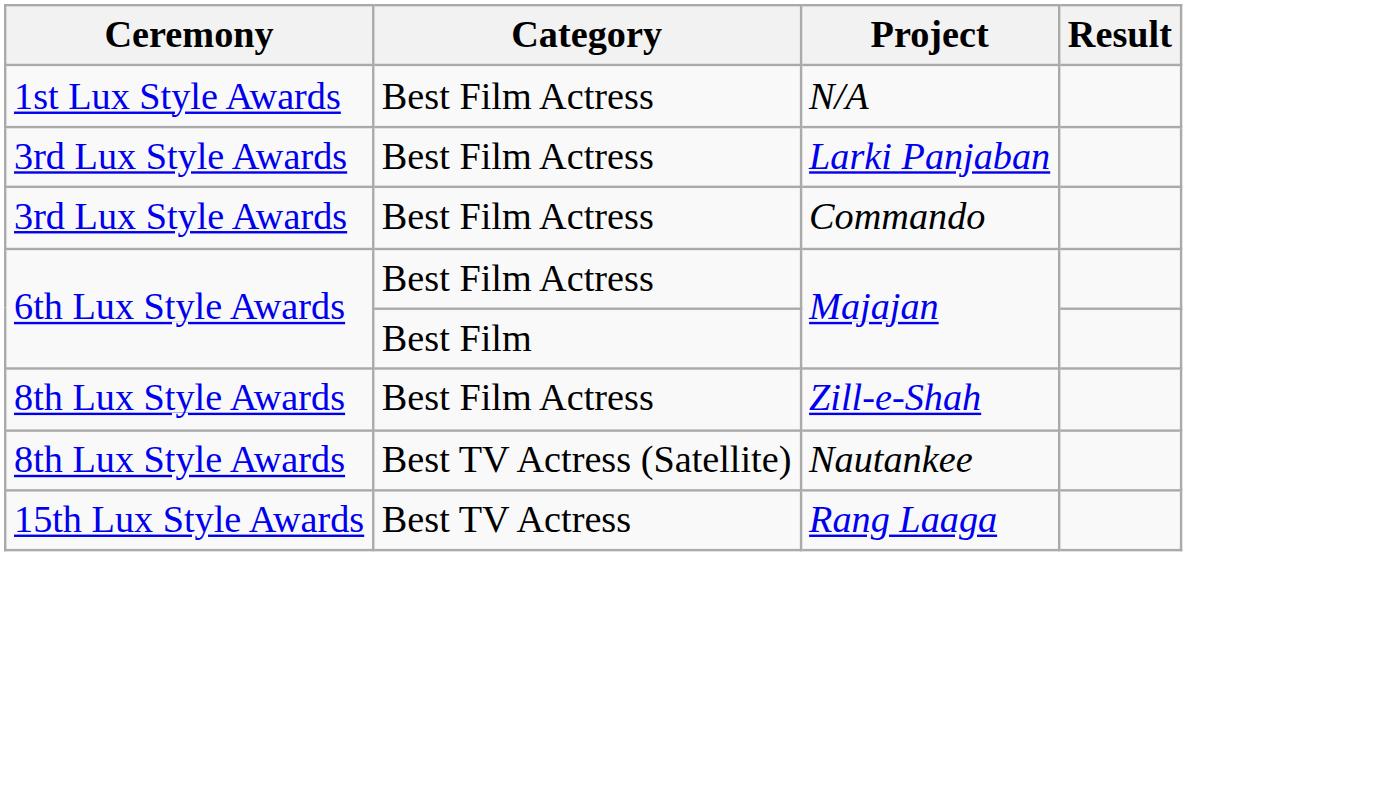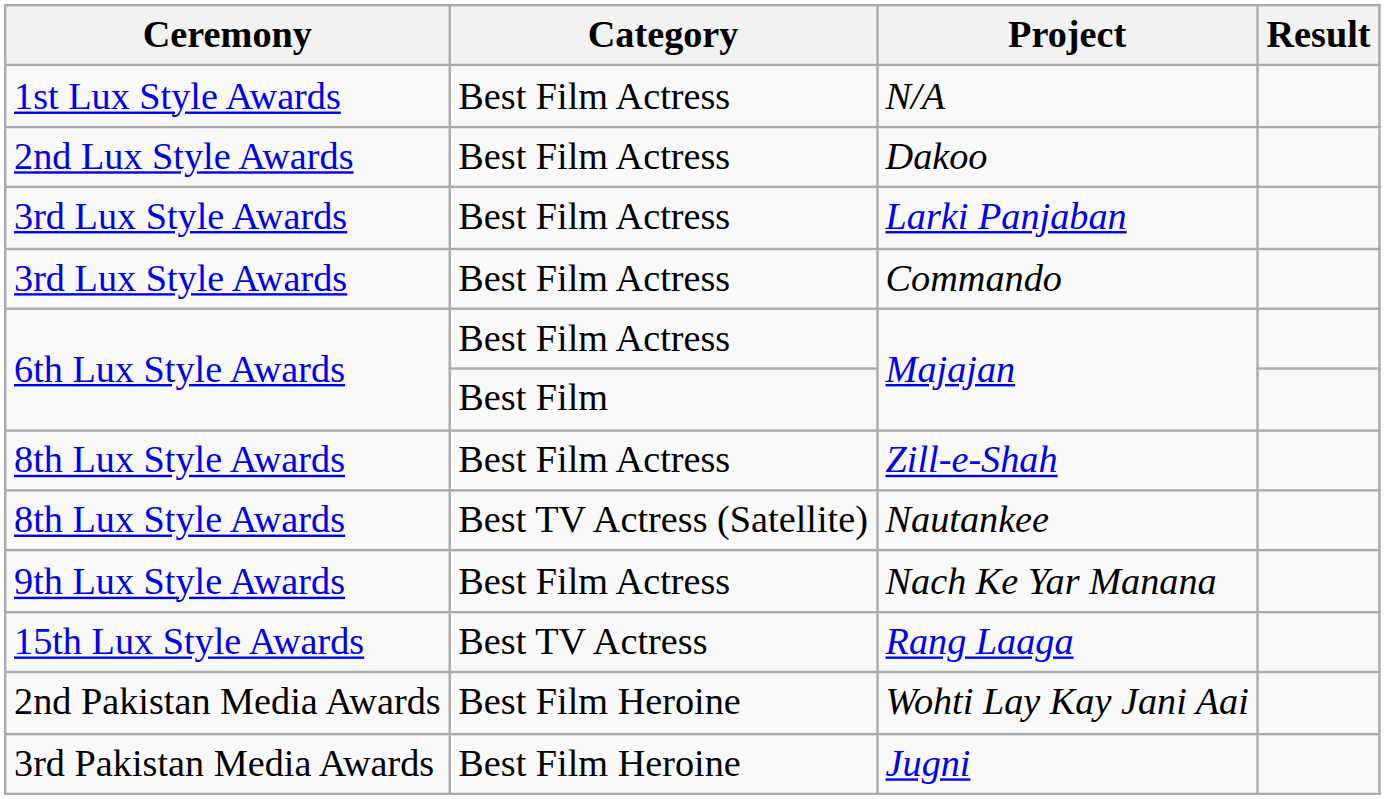 <table class="wikitable style">
 <tr>
 <th>Ceremony</th>
 <th>Category</th>
 <th>Project</th>
 <th>Result</th>
 </tr>
 <tr>
 <td><a href='#'>1st Lux Style Awards</a></td>
 <td>Best Film Actress</td>
 <td><em>N/A</em></td>
+<td></td>
+</tr>
+<tr>
+<td><a href='#'>2nd Lux Style Awards</a></td>
+<td>Best Film Actress</td>
+<td><em>Dakoo</em></td>
 <td></td>
 </tr>
 <tr>
 <td><a href='#'>3rd Lux Style Awards</a></td>
 <td>Best Film Actress</td>
 <td><em><a href='#'>Larki Panjaban</a></em></td>
 <td></td>
 </tr>
 <tr>
 <td><a href='#'>3rd Lux Style Awards</a></td>
 <td>Best Film Actress</td>
 <td><em>Commando </em></td>
 <td></td>
 </tr>
 <tr>
 <td rowspan="2"><a href='#'>6th Lux Style Awards</a></td>
 <td>Best Film Actress</td>
 <td rowspan="2"><em><a href='#'>Majajan</a></em></td>
 <td></td>
 </tr>
 <tr>
 <td>Best Film</td>
 <td></td>
 </tr>
 <tr>
 <td><a href='#'>8th Lux Style Awards</a></td>
 <td>Best Film Actress</td>
 <td><em><a href='#'>Zill-e-Shah</a></em></td>
 <td></td>
 </tr>
 <tr>
 <td><a href='#'>8th Lux Style Awards</a></td>
 <td>Best TV Actress (Satellite)</td>
 <td><em>Nautankee</em></td>
 <td></td>
 </tr>
 <tr>
+<td><a href='#'>9th Lux Style Awards</a></td>
+<td>Best Film Actress</td>
+<td><em>Nach Ke Yar Manana</em></td>
+<td></td>
+</tr>
+<tr>
 <td><a href='#'>15th Lux Style Awards</a></td>
 <td>Best TV Actress</td>
 <td><em><a href='#'>Rang Laaga</a></em></td>
 <td></td>
 </tr>
+<tr>
+<td>2nd Pakistan Media Awards</td>
+<td>Best Film Heroine</td>
+<td><em>Wohti Lay Kay Jani Aai</em></td>
+<td></td>
+</tr>
+<tr>
+<td>3rd Pakistan Media Awards</td>
+<td>Best Film Heroine</td>
+<td><em><a href='#'>Jugni</a></em></td>
+<td></td>
+</tr>
 </table>
